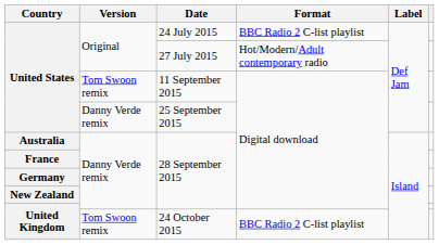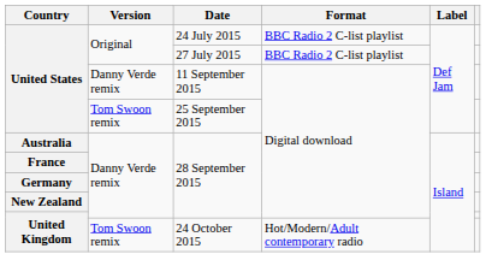 <table class="wikitable plainrowheaders">
 <tr>
 <th scope="col">Country</th>
 <th scope="col">Version</th>
 <th scope="col">Date</th>
 <th scope="col">Format</th>
 <th scope="col">Label</th>
 <th scope="col"></th>
 </tr>
 <tr>
 <th scope="row" rowspan="4">United States</th>
 <td rowspan="2">Original</td>
 <td>24 July 2015</td>
 <td><a href='#'>BBC Radio 2</a> C-list playlist</td>
 <td rowspan="4"><a href='#'>Def Jam</a></td>
 <td></td>
 </tr>
 <tr>
 <td>27 July 2015</td>
-<td>Hot/Modern/<a href='#'>Adult contemporary</a> radio</td>
+<td><a href='#'>BBC Radio 2</a> C-list playlist</td>
 <td></td>
 </tr>
 <tr>
-<td><a href='#'>Tom Swoon</a> remix</td>
+<td>Danny Verde remix</td>
 <td>11 September 2015</td>
 <td rowspan="7">Digital download</td>
 <td></td>
 </tr>
 <tr>
-<td>Danny Verde remix</td>
+<td><a href='#'>Tom Swoon</a> remix</td>
 <td>25 September 2015</td>
 <td></td>
 </tr>
 <tr>
 <th scope="row">Australia</th>
 <td rowspan="5">Danny Verde remix</td>
 <td rowspan="5">28 September 2015</td>
 <td rowspan="6"><a href='#'>Island</a></td>
 <td></td>
 </tr>
 <tr>
 <th scope="row">France</th>
 <td></td>
 </tr>
 <tr>
 <th scope="row">Germany</th>
 <td></td>
 </tr>
 <tr>
 <th scope="row">New Zealand</th>
 <td></td>
 </tr>
 <tr>
 <th scope="row" rowspan="2">United Kingdom</th>
 <td></td>
 </tr>
 <tr>
 <td><a href='#'>Tom Swoon</a> remix</td>
 <td>24 October 2015</td>
-<td><a href='#'>BBC Radio 2</a> C-list playlist</td>
+<td>Hot/Modern/<a href='#'>Adult contemporary</a> radio</td>
 <td></td>
 </tr>
 </table>
